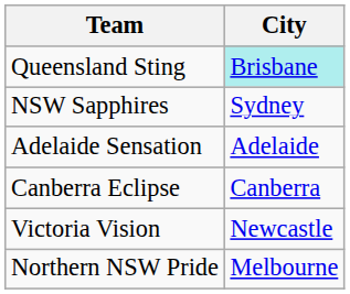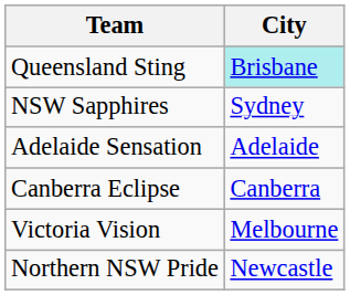 <table class="wikitable" style="font-size:90%;">
 <tr>
 <th>Team</th>
 <th>City</th>
 </tr>
 <tr>
 <td>Queensland Sting</td>
 <td style="background: paleturquoise;"><a href='#'>Brisbane</a></td>
 </tr>
 <tr>
 <td>NSW Sapphires</td>
 <td><a href='#'>Sydney</a></td>
 </tr>
 <tr>
 <td>Adelaide Sensation</td>
 <td><a href='#'>Adelaide</a></td>
 </tr>
 <tr>
 <td>Canberra Eclipse</td>
 <td><a href='#'>Canberra</a></td>
 </tr>
 <tr>
 <td>Victoria Vision</td>
-<td><a href='#'>Newcastle</a></td>
+<td><a href='#'>Melbourne</a></td>
 </tr>
 <tr>
 <td>Northern NSW Pride</td>
-<td><a href='#'>Melbourne</a></td>
+<td><a href='#'>Newcastle</a></td>
 </tr>
 </table>
